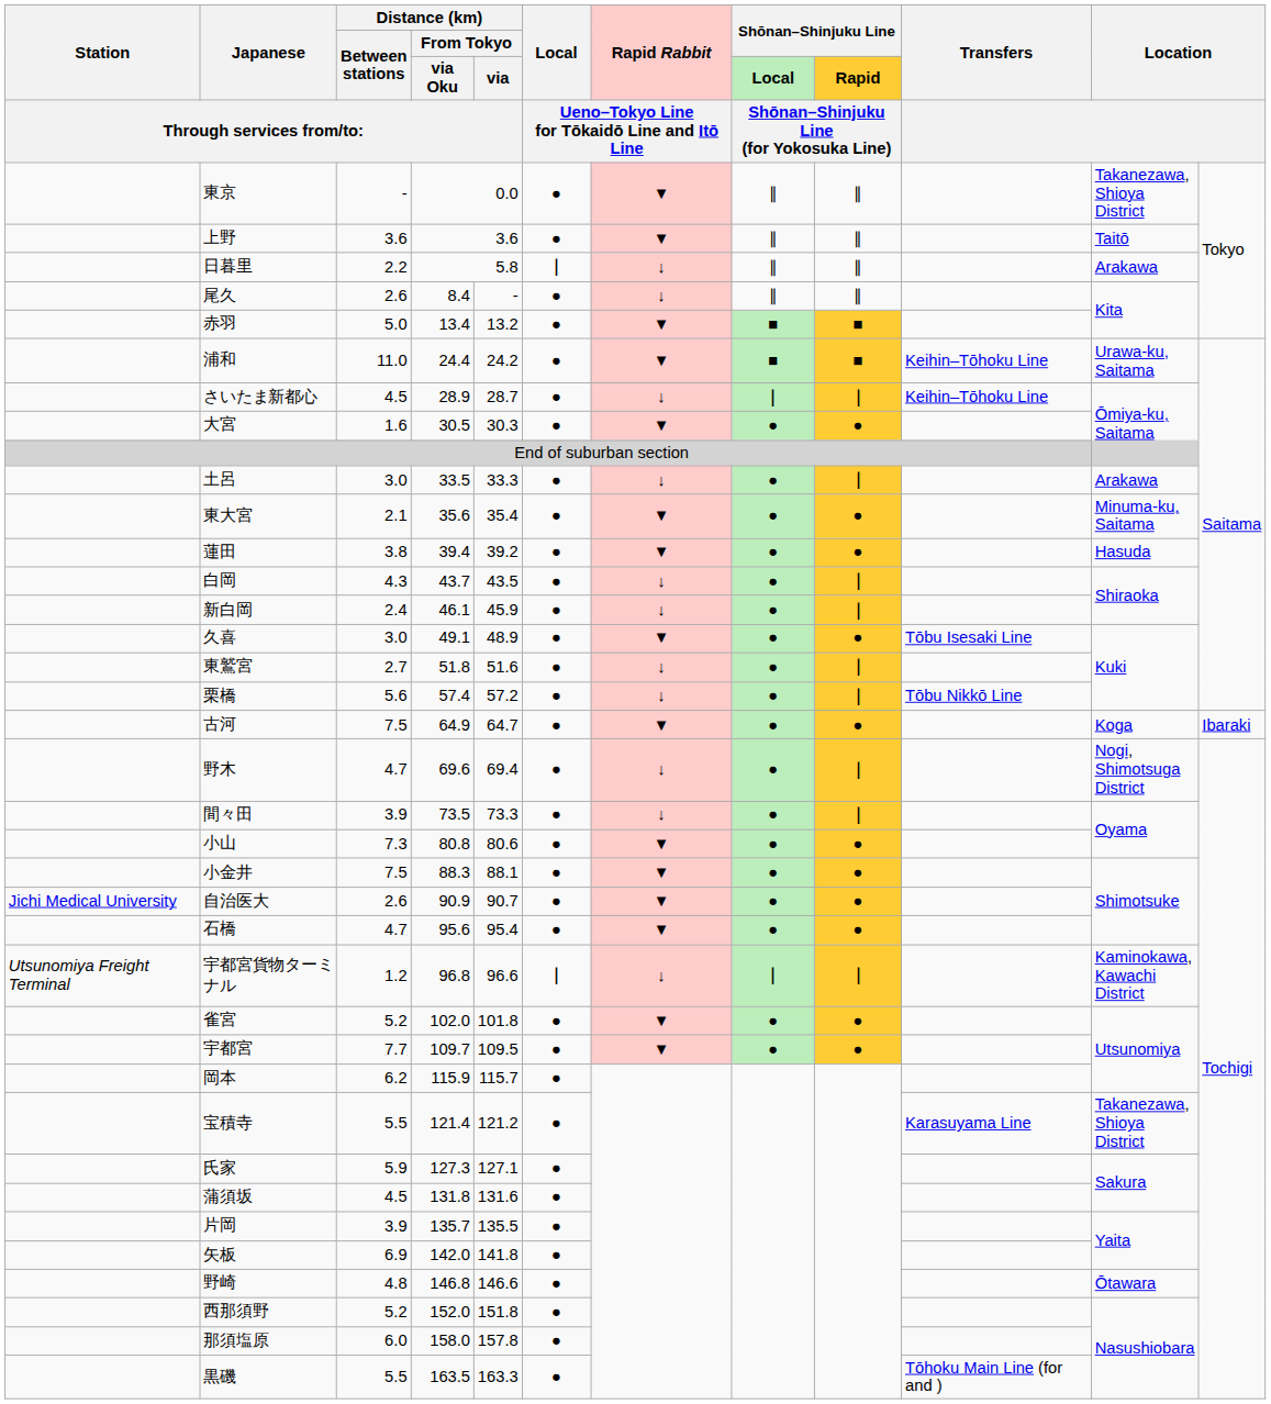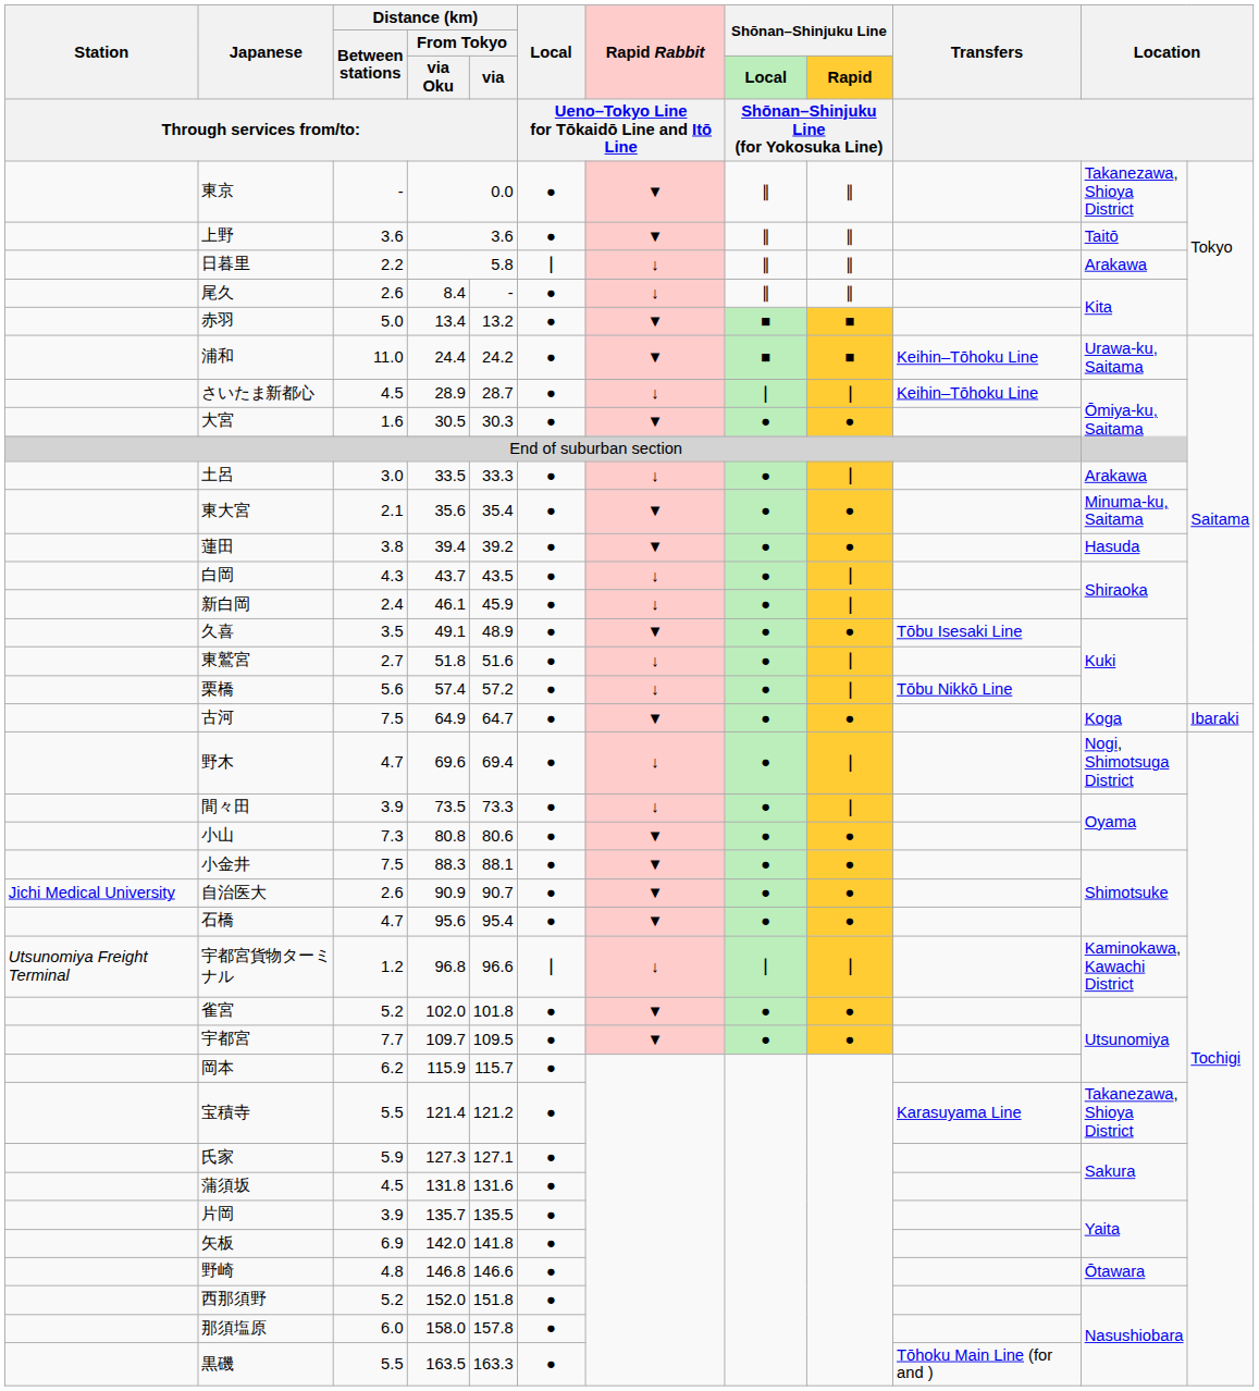 <table class="wikitable" rules="all">
 <tr>
 <th rowspan="3">Station</th>
 <th rowspan="3">Japanese</th>
 <th colspan="3">Distance (km)</th>
 <th rowspan="3">Local</th>
 <th rowspan="3" style="background:#fcc;">Rapid <em>Rabbit</em></th>
 <th colspan="2" rowspan="2" style="font-size:90%;"><strong>Shōnan–Shinjuku Line</strong></th>
 <th rowspan="3">Transfers</th>
 <th colspan="2" rowspan="3">Location</th>
 </tr>
 <tr>
 <th rowspan="2">Between<br>stations</th>
 <th colspan="2">From Tokyo</th>
 </tr>
 <tr>
 <th>via Oku</th>
 <th>via </th>
 <th style="background:#beb">Local</th>
 <th style="background:#fc3">Rapid</th>
 </tr>
 <tr>
 <th colspan="5">Through services from/to:</th>
 <th colspan="2"><strong></strong> <a href='#'>Ueno–Tokyo Line</a><br>for <strong></strong> Tōkaidō Line and <strong></strong> <a href='#'>Itō Line</a></th>
 <th colspan="2"><strong></strong> <a href='#'>Shōnan–Shinjuku Line</a><br>(for <strong></strong> Yokosuka Line)</th>
 <th colspan="3"></th>
 </tr>
 <tr>
 <td> <br> </td>
 <td>東京</td>
 <td style="text-align:right;">-</td>
 <td style="text-align:right;" colspan=2>0.0</td>
 <td style="text-align:center;">●</td>
 <td style="background:#fcc; text-align:center;">▼</td>
 <td style="text-align:center;">∥</td>
 <td style="text-align:center;">∥</td>
 <td></td>
 <td><a href='#'>Takanezawa</a>, <a href='#'>Shioya District</a></td>
 <td rowspan="5" style="width:1em;">Tokyo</td>
 </tr>
 <tr>
 <td> <br> </td>
 <td>上野</td>
 <td style="text-align:right;">3.6</td>
 <td style="text-align:right;" colspan=2>3.6</td>
 <td style="text-align:center;">●</td>
 <td style="background:#fcc; text-align:center;">▼</td>
 <td style="text-align:center;">∥</td>
 <td style="text-align:center;">∥</td>
 <td></td>
 <td><a href='#'>Taitō</a></td>
 </tr>
 <tr>
 <td><em></em></td>
 <td>日暮里</td>
 <td style="text-align:right;">2.2</td>
 <td style="text-align:right;" colspan=2>5.8</td>
 <td style="text-align:center;"><strong>｜</strong></td>
 <td style="background:#fcc; text-align:center;">↓</td>
 <td style="text-align:center;">∥</td>
 <td style="text-align:center;">∥</td>
 <td></td>
 <td><a href='#'>Arakawa</a></td>
 </tr>
 <tr>
 <td><br> </td>
 <td>尾久</td>
 <td style="text-align:right;">2.6</td>
 <td style="text-align:right;">8.4</td>
 <td style="text-align:right;">-</td>
 <td style="text-align:center;">●</td>
 <td style="background:#fcc; text-align:center;">↓</td>
 <td style="text-align:center;">∥</td>
 <td style="text-align:center;">∥</td>
 <td> </td>
 <td rowspan="2"><a href='#'>Kita</a></td>
 </tr>
 <tr>
 <td> <br> </td>
 <td>赤羽</td>
 <td style="text-align:right;">5.0</td>
 <td style="text-align:right;">13.4</td>
 <td style="text-align:right;">13.2</td>
 <td style="text-align:center;">●</td>
 <td style="background:#fcc; text-align:center;">▼</td>
 <td style="background:#beb; text-align:center;">■</td>
 <td style="background:#fc3; text-align:center;">■</td>
 <td></td>
 </tr>
 <tr>
 <td> <br> </td>
 <td>浦和</td>
 <td style="text-align:right;">11.0</td>
 <td style="text-align:right;">24.4</td>
 <td style="text-align:right;">24.2</td>
 <td style="text-align:center;">●</td>
 <td style="background:#fcc; text-align:center;">▼</td>
 <td style="background:#beb; text-align:center;">■</td>
 <td style="background:#fc3; text-align:center;">■</td>
 <td> <a href='#'>Keihin–Tōhoku Line</a></td>
 <td style="width:1em;"><a href='#'>Urawa-ku, Saitama</a></td>
 <td rowspan="12" style="width:1em; line-height:2;"><a href='#'>Saitama</a></td>
 </tr>
 <tr>
 <td> <br> </td>
 <td>さいたま新都心</td>
 <td style="text-align:right;">4.5</td>
 <td style="text-align:right;">28.9</td>
 <td style="text-align:right;">28.7</td>
 <td style="text-align:center;">●</td>
 <td style="background:#fcc; text-align:center;">↓</td>
 <td style="background:#beb; text-align:center;"><strong>｜</strong></td>
 <td style="background:#fc3; text-align:center;"><strong>｜</strong></td>
 <td> <a href='#'>Keihin–Tōhoku Line</a></td>
 <td rowspan="3" style="text-align:left;"><a href='#'>Ōmiya-ku, Saitama</a></td>
 </tr>
 <tr>
 <td> <br> </td>
 <td>大宮</td>
 <td style="text-align:right;">1.6</td>
 <td style="text-align:right;">30.5</td>
 <td style="text-align:right;">30.3</td>
 <td style="text-align:center;">●</td>
 <td style="background:#fcc; text-align:center;">▼</td>
 <td style="background:#beb; text-align:center;">●</td>
 <td style="background:#fc3; text-align:center;">●</td>
 <td></td>
 </tr>
 <tr>
 <td colspan="11" align="center" bgcolor="lightgray">End of suburban section</td>
 </tr>
 <tr>
 <td></td>
 <td>土呂</td>
 <td style="text-align:right;">3.0</td>
 <td style="text-align:right;">33.5</td>
 <td style="text-align:right;">33.3</td>
 <td style="text-align:center;">●</td>
 <td style="background:#fcc; text-align:center;">↓</td>
 <td style="background:#beb; text-align:center;">●</td>
 <td style="background:#fc3; text-align:center;"><strong>｜</strong></td>
 <td> </td>
 <td><a href='#'>Arakawa</a></td>
 </tr>
 <tr>
 <td></td>
 <td>東大宮</td>
 <td style="text-align:right;">2.1</td>
 <td style="text-align:right;">35.6</td>
 <td style="text-align:right;">35.4</td>
 <td style="text-align:center;">●</td>
 <td style="background:#fcc; text-align:center;">▼</td>
 <td style="background:#beb; text-align:center;">●</td>
 <td style="background:#fc3; text-align:center;">●</td>
 <td> </td>
 <td><a href='#'>Minuma-ku, Saitama</a></td>
 </tr>
 <tr>
 <td></td>
 <td>蓮田</td>
 <td style="text-align:right;">3.8</td>
 <td style="text-align:right;">39.4</td>
 <td style="text-align:right;">39.2</td>
 <td style="text-align:center;">●</td>
 <td style="background:#fcc; text-align:center;">▼</td>
 <td style="background:#beb; text-align:center;">●</td>
 <td style="background:#fc3; text-align:center;">●</td>
 <td> </td>
 <td><a href='#'>Hasuda</a></td>
 </tr>
 <tr>
 <td></td>
 <td>白岡</td>
 <td style="text-align:right;">4.3</td>
 <td style="text-align:right;">43.7</td>
 <td style="text-align:right;">43.5</td>
 <td style="text-align:center;">●</td>
 <td style="background:#fcc; text-align:center;">↓</td>
 <td style="background:#beb; text-align:center;">●</td>
 <td style="background:#fc3; text-align:center;"><strong>｜</strong></td>
 <td> </td>
 <td rowspan="2"><a href='#'>Shiraoka</a></td>
 </tr>
 <tr>
 <td></td>
 <td>新白岡</td>
 <td style="text-align:right;">2.4</td>
 <td style="text-align:right;">46.1</td>
 <td style="text-align:right;">45.9</td>
 <td style="text-align:center;">●</td>
 <td style="background:#fcc; text-align:center;">↓</td>
 <td style="background:#beb; text-align:center;">●</td>
 <td style="background:#fc3; text-align:center;"><strong>｜</strong></td>
 <td> </td>
 </tr>
 <tr>
 <td></td>
 <td>久喜</td>
-<td style="text-align:right;">3.0</td>
+<td style="text-align:right;">3.5</td>
 <td style="text-align:right;">49.1</td>
 <td style="text-align:right;">48.9</td>
 <td style="text-align:center;">●</td>
 <td style="background:#fcc; text-align:center;">▼</td>
 <td style="background:#beb; text-align:center;">●</td>
 <td style="background:#fc3; text-align:center;">●</td>
 <td> <a href='#'>Tōbu Isesaki Line</a></td>
 <td rowspan="3"><a href='#'>Kuki</a></td>
 </tr>
 <tr>
 <td></td>
 <td>東鷲宮</td>
 <td style="text-align:right;">2.7</td>
 <td style="text-align:right;">51.8</td>
 <td style="text-align:right;">51.6</td>
 <td style="text-align:center;">●</td>
 <td style="background:#fcc; text-align:center;">↓</td>
 <td style="background:#beb; text-align:center;">●</td>
 <td style="background:#fc3; text-align:center;"><strong>｜</strong></td>
 <td> </td>
 </tr>
 <tr>
 <td></td>
 <td>栗橋</td>
 <td style="text-align:right;">5.6</td>
 <td style="text-align:right;">57.4</td>
 <td style="text-align:right;">57.2</td>
 <td style="text-align:center;">●</td>
 <td style="background:#fcc; text-align:center;">↓</td>
 <td style="background:#beb; text-align:center;">●</td>
 <td style="background:#fc3; text-align:center;"><strong>｜</strong></td>
 <td> <a href='#'>Tōbu Nikkō Line</a></td>
 </tr>
 <tr>
 <td></td>
 <td>古河</td>
 <td style="text-align:right;">7.5</td>
 <td style="text-align:right;">64.9</td>
 <td style="text-align:right;">64.7</td>
 <td style="text-align:center;">●</td>
 <td style="background:#fcc; text-align:center;">▼</td>
 <td style="background:#beb; text-align:center;">●</td>
 <td style="background:#fc3; text-align:center;">●</td>
 <td> </td>
 <td><a href='#'>Koga</a></td>
 <td><a href='#'>Ibaraki</a></td>
 </tr>
 <tr>
 <td></td>
 <td>野木</td>
 <td style="text-align:right;">4.7</td>
 <td style="text-align:right;">69.6</td>
 <td style="text-align:right;">69.4</td>
 <td style="text-align:center;">●</td>
 <td style="background:#fcc; text-align:center;">↓</td>
 <td style="background:#beb; text-align:center;">●</td>
 <td style="background:#fc3; text-align:center;"><strong>｜</strong></td>
 <td> </td>
 <td><a href='#'>Nogi</a>, <a href='#'>Shimotsuga District</a></td>
 <td rowspan="19" style="width:1em; line-height:3;"><a href='#'>Tochigi</a></td>
 </tr>
 <tr>
 <td></td>
 <td>間々田</td>
 <td style="text-align:right;">3.9</td>
 <td style="text-align:right;">73.5</td>
 <td style="text-align:right;">73.3</td>
 <td style="text-align:center;">●</td>
 <td style="background:#fcc; text-align:center;">↓</td>
 <td style="background:#beb; text-align:center;">●</td>
 <td style="background:#fc3; text-align:center;"><strong>｜</strong></td>
 <td> </td>
 <td rowspan="2"><a href='#'>Oyama</a></td>
 </tr>
 <tr>
 <td></td>
 <td>小山</td>
 <td style="text-align:right;">7.3</td>
 <td style="text-align:right;">80.8</td>
 <td style="text-align:right;">80.6</td>
 <td style="text-align:center;">●</td>
 <td style="background:#fcc; text-align:center;">▼</td>
 <td style="background:#beb; text-align:center;">●</td>
 <td style="background:#fc3; text-align:center;">●</td>
 <td></td>
 </tr>
 <tr>
 <td></td>
 <td>小金井</td>
 <td style="text-align:right;">7.5</td>
 <td style="text-align:right;">88.3</td>
 <td style="text-align:right;">88.1</td>
 <td style="text-align:center;">●</td>
 <td style="background:#fcc; text-align:center;">▼</td>
 <td style="background:#beb; text-align:center;">●</td>
 <td style="background:#fc3; text-align:center;">●</td>
 <td> </td>
 <td rowspan="3"><a href='#'>Shimotsuke</a></td>
 </tr>
 <tr>
 <td><a href='#'>Jichi Medical University</a></td>
 <td>自治医大</td>
 <td style="text-align:right;">2.6</td>
 <td style="text-align:right;">90.9</td>
 <td style="text-align:right;">90.7</td>
 <td style="text-align:center;">●</td>
 <td style="background:#fcc; text-align:center;">▼</td>
 <td style="background:#beb; text-align:center;">●</td>
 <td style="background:#fc3; text-align:center;">●</td>
 <td> </td>
 </tr>
 <tr>
 <td></td>
 <td>石橋</td>
 <td style="text-align:right;">4.7</td>
 <td style="text-align:right;">95.6</td>
 <td style="text-align:right;">95.4</td>
 <td style="text-align:center;">●</td>
 <td style="background:#fcc; text-align:center;">▼</td>
 <td style="background:#beb; text-align:center;">●</td>
 <td style="background:#fc3; text-align:center;">●</td>
 <td> </td>
 </tr>
 <tr>
 <td><em>Utsunomiya Freight Terminal</em></td>
 <td style="width:8em; text-align:left;">宇都宮貨物ターミナル</td>
 <td style="text-align:right;">1.2</td>
 <td style="text-align:right;">96.8</td>
 <td style="text-align:right;">96.6</td>
 <td style="text-align:center;"><strong>｜</strong></td>
 <td style="background:#fcc; text-align:center;">↓</td>
 <td style="background:#beb; text-align:center;"><strong>｜</strong></td>
 <td style="background:#fc3; text-align:center;"><strong>｜</strong></td>
 <td> </td>
 <td><a href='#'>Kaminokawa</a>, <a href='#'>Kawachi District</a></td>
 </tr>
 <tr>
 <td></td>
 <td>雀宮</td>
 <td style="text-align:right;">5.2</td>
 <td style="text-align:right;">102.0</td>
 <td style="text-align:right;">101.8</td>
 <td style="text-align:center;">●</td>
 <td style="background:#fcc; text-align:center;">▼</td>
 <td style="background:#beb; text-align:center;">●</td>
 <td style="background:#fc3; text-align:center;">●</td>
 <td> </td>
 <td rowspan="3"><a href='#'>Utsunomiya</a></td>
 </tr>
 <tr>
 <td></td>
 <td>宇都宮</td>
 <td style="text-align:right;">7.7</td>
 <td style="text-align:right;">109.7</td>
 <td style="text-align:right;">109.5</td>
 <td style="text-align:center;">●</td>
 <td style="background:#fcc; text-align:center;">▼</td>
 <td style="background:#beb; text-align:center;">●</td>
 <td style="background:#fc3; text-align:center;">●</td>
 <td></td>
 </tr>
 <tr>
 <td></td>
 <td>岡本</td>
 <td style="text-align:right;">6.2</td>
 <td style="text-align:right;">115.9</td>
 <td style="text-align:right;">115.7</td>
 <td style="text-align:center;">●</td>
 <td rowspan="10"></td>
 <td rowspan="10"></td>
 <td rowspan="10"></td>
 <td> </td>
 </tr>
 <tr>
 <td></td>
 <td>宝積寺</td>
 <td style="text-align:right;">5.5</td>
 <td style="text-align:right;">121.4</td>
 <td style="text-align:right;">121.2</td>
 <td style="text-align:center;">●</td>
 <td> <a href='#'>Karasuyama Line</a></td>
 <td><a href='#'>Takanezawa</a>, <a href='#'>Shioya District</a></td>
 </tr>
 <tr>
 <td></td>
 <td>氏家</td>
 <td style="text-align:right;">5.9</td>
 <td style="text-align:right;">127.3</td>
 <td style="text-align:right;">127.1</td>
 <td style="text-align:center;">●</td>
 <td> </td>
 <td rowspan="2"><a href='#'>Sakura</a></td>
 </tr>
 <tr>
 <td></td>
 <td>蒲須坂</td>
 <td style="text-align:right;">4.5</td>
 <td style="text-align:right;">131.8</td>
 <td style="text-align:right;">131.6</td>
 <td style="text-align:center;">●</td>
 <td> </td>
 </tr>
 <tr>
 <td></td>
 <td>片岡</td>
 <td style="text-align:right;">3.9</td>
 <td style="text-align:right;">135.7</td>
 <td style="text-align:right;">135.5</td>
 <td style="text-align:center;">●</td>
 <td> </td>
 <td rowspan="2"><a href='#'>Yaita</a></td>
 </tr>
 <tr>
 <td></td>
 <td>矢板</td>
 <td style="text-align:right;">6.9</td>
 <td style="text-align:right;">142.0</td>
 <td style="text-align:right;">141.8</td>
 <td style="text-align:center;">●</td>
 <td> </td>
 </tr>
 <tr>
 <td></td>
 <td>野崎</td>
 <td style="text-align:right;">4.8</td>
 <td style="text-align:right;">146.8</td>
 <td style="text-align:right;">146.6</td>
 <td style="text-align:center;">●</td>
 <td> </td>
 <td><a href='#'>Ōtawara</a></td>
 </tr>
 <tr>
 <td></td>
 <td>西那須野</td>
 <td style="text-align:right;">5.2</td>
 <td style="text-align:right;">152.0</td>
 <td style="text-align:right;">151.8</td>
 <td style="text-align:center;">●</td>
 <td> </td>
 <td rowspan="3" style="text-align:left;"><a href='#'>Nasushiobara</a></td>
 </tr>
 <tr>
 <td></td>
 <td>那須塩原</td>
 <td style="text-align:right;">6.0</td>
 <td style="text-align:right;">158.0</td>
 <td style="text-align:right;">157.8</td>
 <td style="text-align:center;">●</td>
 <td></td>
 </tr>
 <tr>
 <td></td>
 <td>黒磯</td>
 <td style="text-align:right;">5.5</td>
 <td style="text-align:right;">163.5</td>
 <td style="text-align:right;">163.3</td>
 <td style="text-align:center;">●</td>
 <td> <a href='#'>Tōhoku Main Line</a> (for  and )</td>
 </tr>
 </table>
